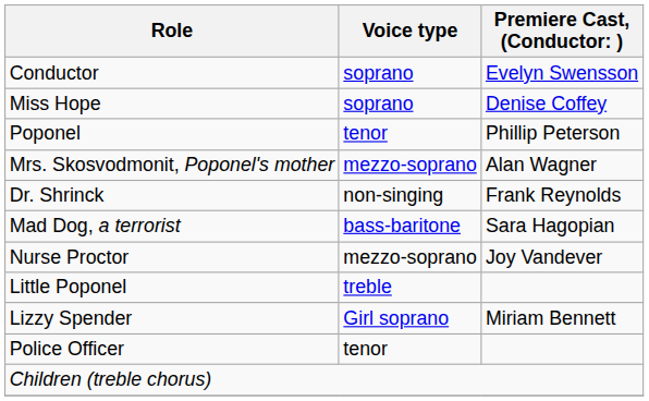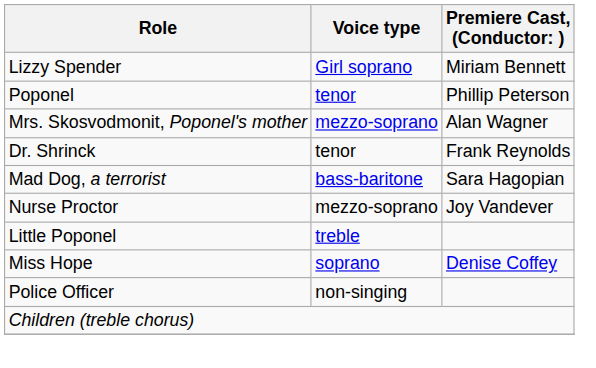 <table class="wikitable">
 <tr>
 <th>Role</th>
 <th>Voice type</th>
 <th>Premiere Cast, <br> (Conductor: )</th>
 </tr>
 <tr>
-<td>Conductor</td>
-<td><a href='#'>soprano</a></td>
-<td><a href='#'>Evelyn Swensson</a></td>
-</tr>
-<tr>
-<td>Miss Hope</td>
-<td><a href='#'>soprano</a></td>
-<td><a href='#'>Denise Coffey</a></td>
+<td>Lizzy Spender</td>
+<td><a href='#'>Girl soprano</a></td>
+<td>Miriam Bennett</td>
 </tr>
 <tr>
 <td>Poponel</td>
 <td><a href='#'>tenor</a></td>
 <td>Phillip Peterson</td>
 </tr>
 <tr>
 <td>Mrs. Skosvodmonit, <em>Poponel's mother</em></td>
 <td><a href='#'>mezzo-soprano</a></td>
 <td>Alan Wagner</td>
 </tr>
 <tr>
 <td>Dr. Shrinck</td>
-<td>non-singing</td>
+<td>tenor</td>
 <td>Frank Reynolds</td>
 </tr>
 <tr>
 <td>Mad Dog, <em>a terrorist</em></td>
 <td><a href='#'>bass-baritone</a></td>
 <td>Sara Hagopian</td>
 </tr>
 <tr>
 <td>Nurse Proctor</td>
 <td>mezzo-soprano</td>
 <td>Joy Vandever</td>
 </tr>
 <tr>
 <td>Little Poponel</td>
 <td><a href='#'>treble</a></td>
 </tr>
 <tr>
-<td>Lizzy Spender</td>
-<td><a href='#'>Girl soprano</a></td>
-<td>Miriam Bennett</td>
+<td>Miss Hope</td>
+<td><a href='#'>soprano</a></td>
+<td><a href='#'>Denise Coffey</a></td>
 </tr>
 <tr>
 <td>Police Officer</td>
-<td>tenor</td>
+<td>non-singing</td>
 <td></td>
 </tr>
 <tr>
 <td colspan="3"><em>Children (treble chorus)</em></td>
 </tr>
 <tr>
 </tr>
 </table>
